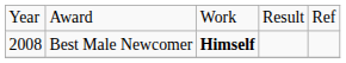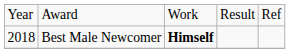 <table class="wikitable">
 <tr>
 <td>Year</td>
 <td>Award</td>
 <td>Work</td>
 <td>Result</td>
 <td>Ref</td>
 </tr>
 <tr>
-<td>2008</td>
+<td>2018</td>
 <td>Best Male Newcomer</td>
 <td><strong>Himself</strong></td>
 <td></td>
 <td></td>
 </tr>
 <tr>
 </tr>
 </table>
